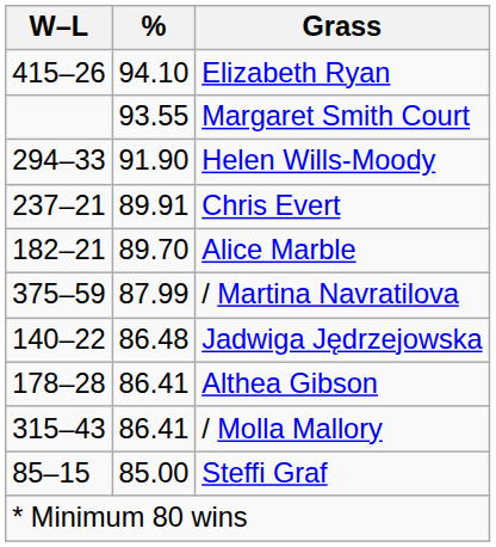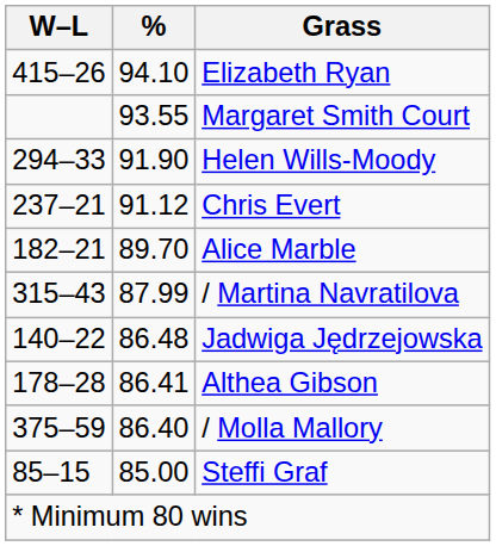 <table class="wikitable">
 <tr>
 <th>W–L</th>
 <th>%</th>
 <th>Grass</th>
 </tr>
 <tr>
 <td>415–26</td>
 <td>94.10</td>
 <td> <a href='#'>Elizabeth Ryan</a></td>
 </tr>
 <tr>
 <td></td>
 <td>93.55</td>
 <td> <a href='#'>Margaret Smith Court</a></td>
 </tr>
 <tr>
 <td>294–33</td>
 <td>91.90</td>
 <td> <a href='#'>Helen Wills-Moody</a></td>
 </tr>
 <tr>
 <td>237–21</td>
-<td>89.91</td>
+<td>91.12</td>
 <td> <a href='#'>Chris Evert</a></td>
 </tr>
 <tr>
 <td>182–21</td>
 <td>89.70</td>
 <td> <a href='#'>Alice Marble</a></td>
 </tr>
 <tr>
-<td>375–59</td>
+<td>315–43</td>
 <td>87.99</td>
 <td>/ <a href='#'>Martina Navratilova</a></td>
 </tr>
 <tr>
 <td>140–22</td>
 <td>86.48</td>
 <td> <a href='#'>Jadwiga Jędrzejowska</a></td>
 </tr>
 <tr>
 <td>178–28</td>
 <td>86.41</td>
 <td> <a href='#'>Althea Gibson</a></td>
 </tr>
 <tr>
-<td>315–43</td>
-<td>86.41</td>
+<td>375–59</td>
+<td>86.40</td>
 <td>/ <a href='#'>Molla Mallory</a></td>
 </tr>
 <tr>
 <td>85–15</td>
 <td>85.00</td>
 <td> <a href='#'>Steffi Graf</a></td>
 </tr>
 <tr>
 <td colspan="3">* Minimum 80 wins</td>
 </tr>
 </table>
